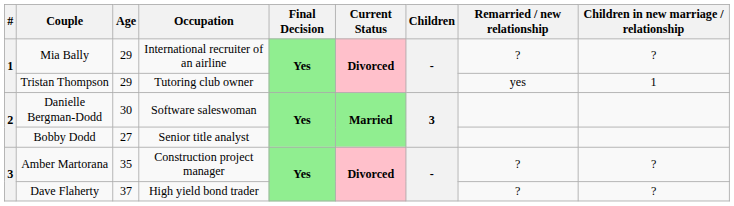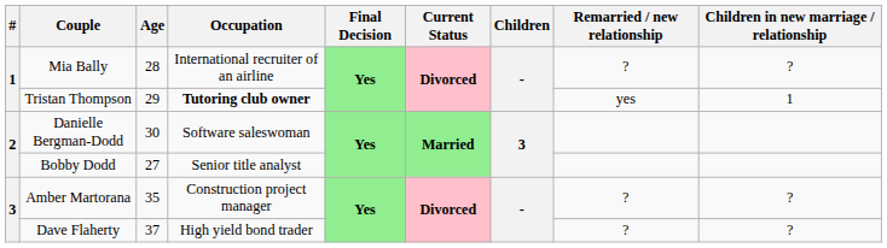 <table class="wikitable plainrowheaders" style="text-align:center; font-size:90%; width:60em;">
 <tr>
 <th>#</th>
 <th>Couple</th>
 <th>Age</th>
 <th>Occupation</th>
 <th>Final Decision</th>
 <th>Current Status</th>
 <th>Children</th>
 <th>Remarried / new relationship</th>
 <th>Children in new marriage / relationship</th>
 </tr>
 <tr>
 <th rowspan="2">1</th>
 <td>Mia Bally</td>
-<td>29</td>
+<td>28</td>
 <td>International recruiter of an airline</td>
 <th rowspan="2" style="background:lightgreen;">Yes</th>
 <th rowspan="2" style="background:pink;">Divorced</th>
 <th rowspan="2">-</th>
 <td>?</td>
 <td>?</td>
 </tr>
 <tr>
 <td>Tristan Thompson</td>
 <td>29</td>
-<td>Tutoring club owner</td>
+<td><strong>Tutoring club owner</strong></td>
 <td>yes</td>
 <td>1</td>
 </tr>
 <tr>
 <th rowspan="2">2</th>
 <td>Danielle Bergman-Dodd</td>
 <td>30</td>
 <td>Software saleswoman</td>
 <th rowspan="2" style="background:lightgreen;">Yes</th>
 <th rowspan="2" style="background:lightgreen;">Married</th>
 <th rowspan="2">3</th>
 <td></td>
 <td></td>
 </tr>
 <tr>
 <td>Bobby Dodd</td>
 <td>27</td>
 <td>Senior title analyst</td>
 <td></td>
 <td></td>
 </tr>
 <tr>
 <th rowspan="2">3</th>
 <td>Amber Martorana</td>
 <td>35</td>
 <td>Construction project manager</td>
 <th rowspan="2" style="background:lightgreen;">Yes</th>
 <th rowspan="2" style="background:pink;">Divorced</th>
 <th rowspan="2">-</th>
 <td>?</td>
 <td>?</td>
 </tr>
 <tr>
 <td>Dave Flaherty</td>
 <td>37</td>
 <td>High yield bond trader</td>
 <td>?</td>
 <td>?</td>
 </tr>
 </table>
